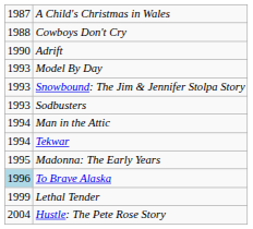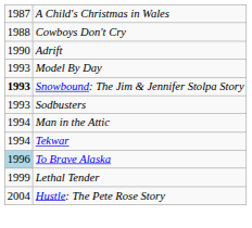 <table class="wikitable">
 <tr>
 <td>1987</td>
 <td><em>A Child's Christmas in Wales</em></td>
 </tr>
 <tr>
 <td>1988</td>
 <td><em>Cowboys Don't Cry</em></td>
 </tr>
 <tr>
 <td>1990</td>
 <td><em>Adrift</em><br></td>
 </tr>
 <tr>
 <td>1993</td>
 <td><em>Model By Day</em><br></td>
 </tr>
 <tr>
-<td>1993</td>
+<td><strong>1993</strong></td>
 <td><em><a href='#'>Snowbound</a>: The Jim & Jennifer Stolpa Story</em><br></td>
 </tr>
 <tr>
 <td>1993</td>
 <td><em>Sodbusters</em><br></td>
 </tr>
 <tr>
 <td>1994</td>
 <td><em>Man in the Attic</em></td>
 </tr>
 <tr>
 <td>1994</td>
 <td><em><a href='#'>Tekwar</a></em><br></td>
 </tr>
 <tr>
-<td>1995</td>
-<td><em>Madonna: The Early Years</em></td>
-</tr>
-<tr>
 <td style="background: lightblue;">1996</td>
 <td><em><a href='#'>To Brave Alaska</a></em><br></td>
 </tr>
 <tr>
 <td>1999</td>
 <td><em>Lethal Tender</em></td>
 </tr>
 <tr>
 <td>2004</td>
 <td><em><a href='#'>Hustle</a>: The Pete Rose Story</em></td>
 </tr>
 </table>
